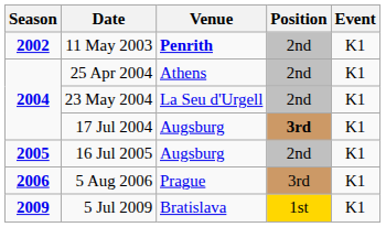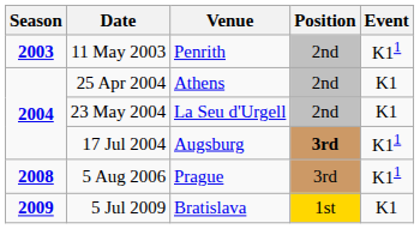 <table class="wikitable" style="text-align:center; font-size:95%;">
 <tr>
 <th>Season</th>
 <th>Date</th>
 <th>Venue</th>
 <th>Position</th>
 <th>Event</th>
 </tr>
 <tr>
-<td><strong><a href='#'>2002</a></strong></td>
+<td><strong><a href='#'>2003</a></strong></td>
 <td align=right>11 May 2003</td>
-<td align=left><strong><a href='#'>Penrith</a></strong></td>
+<td align=left><a href='#'>Penrith</a></td>
 <td bgcolor=silver>2nd</td>
-<td>K1</td>
+<td>K1<sup><a href='#'>1</a></sup></td>
 </tr>
 <tr>
 <td rowspan=3><strong><a href='#'>2004</a></strong></td>
 <td align=right>25 Apr 2004</td>
 <td align=left><a href='#'>Athens</a></td>
 <td bgcolor=silver>2nd</td>
 <td>K1</td>
 </tr>
 <tr>
 <td align=right>23 May 2004</td>
 <td align=left><a href='#'>La Seu d'Urgell</a></td>
 <td bgcolor=silver>2nd</td>
 <td>K1</td>
 </tr>
 <tr>
 <td align=right>17 Jul 2004</td>
 <td align=left><a href='#'>Augsburg</a></td>
 <td bgcolor=cc9966><strong>3rd</strong></td>
-<td>K1</td>
+<td>K1<sup><a href='#'>1</a></sup></td>
 </tr>
 <tr>
-<td><strong><a href='#'>2005</a></strong></td>
-<td align=right>16 Jul 2005</td>
-<td align=left><a href='#'>Augsburg</a></td>
-<td bgcolor=silver>2nd</td>
-<td>K1</td>
-</tr>
-<tr>
-<td><strong><a href='#'>2006</a></strong></td>
+<td><strong><a href='#'>2008</a></strong></td>
 <td align=right>5 Aug 2006</td>
 <td align=left><a href='#'>Prague</a></td>
 <td bgcolor=cc9966>3rd</td>
-<td>K1</td>
+<td>K1<sup><a href='#'>1</a></sup></td>
 </tr>
 <tr>
 <td><strong><a href='#'>2009</a></strong></td>
 <td align=right>5 Jul 2009</td>
 <td align=left><a href='#'>Bratislava</a></td>
 <td bgcolor=gold>1st</td>
 <td>K1</td>
 </tr>
 </table>
